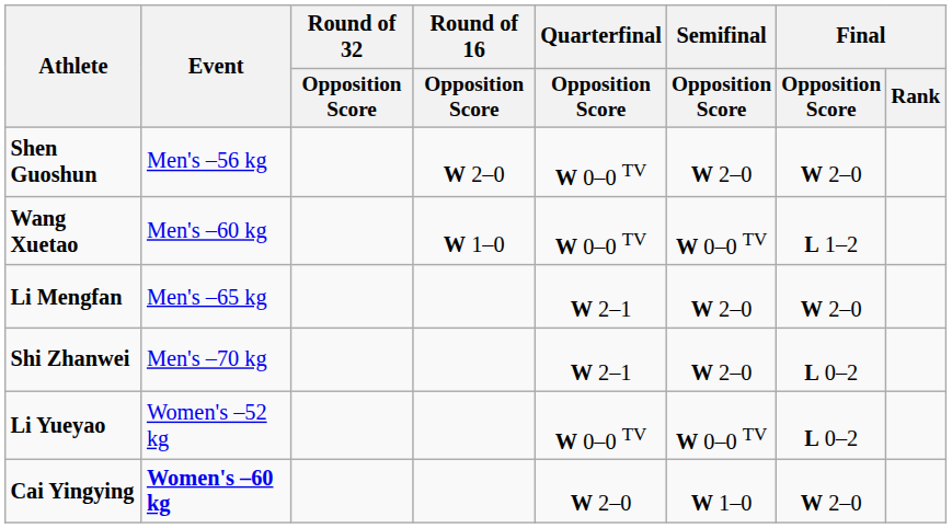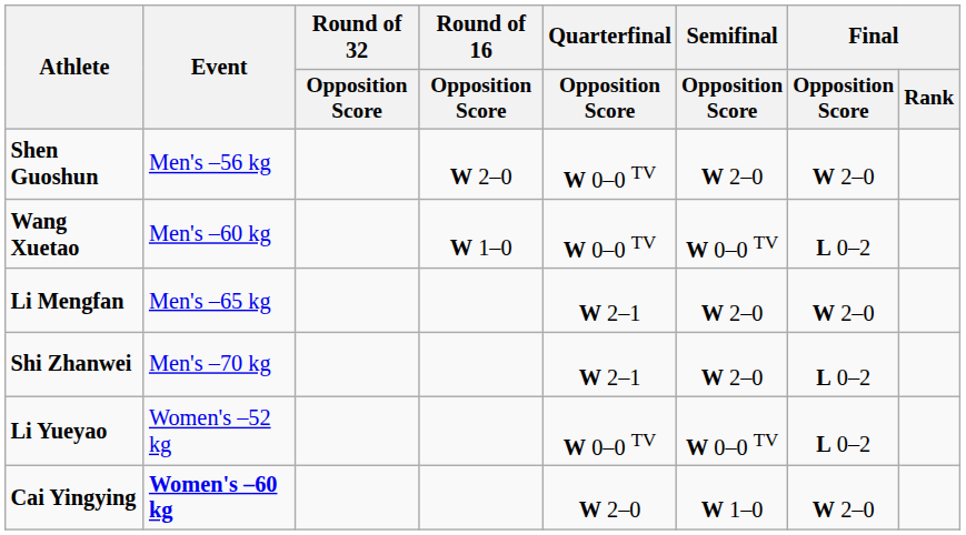 <table class=wikitable style=font-size:90%;text-align:center>
 <tr>
 <th rowspan=2>Athlete</th>
 <th rowspan=2>Event</th>
 <th>Round of 32</th>
 <th>Round of 16</th>
 <th>Quarterfinal</th>
 <th>Semifinal</th>
 <th colspan=2>Final</th>
 </tr>
 <tr style=font-size:95%>
 <th>Opposition<br>Score</th>
 <th>Opposition<br>Score</th>
 <th>Opposition<br>Score</th>
 <th>Opposition<br>Score</th>
 <th>Opposition<br>Score</th>
 <th>Rank</th>
 </tr>
 <tr>
 <td align=left><strong>Shen Guoshun</strong></td>
 <td align=left><a href='#'>Men's –56 kg</a></td>
 <td></td>
 <td><br><strong>W</strong> 2–0</td>
 <td><br><strong>W</strong> 0–0 <sup>TV</sup></td>
 <td><br><strong>W</strong> 2–0</td>
 <td><br><strong>W</strong> 2–0</td>
 <td></td>
 </tr>
 <tr>
 <td align=left><strong>Wang Xuetao</strong></td>
 <td align=left><a href='#'>Men's –60 kg</a></td>
 <td></td>
 <td><br><strong>W</strong> 1–0</td>
 <td><br><strong>W</strong> 0–0 <sup>TV</sup></td>
 <td><br><strong>W</strong> 0–0 <sup>TV</sup></td>
-<td><br><strong>L</strong> 1–2</td>
+<td><br><strong>L</strong> 0–2</td>
 <td></td>
 </tr>
 <tr>
 <td align=left><strong>Li Mengfan</strong></td>
 <td align=left><a href='#'>Men's –65 kg</a></td>
 <td></td>
 <td></td>
 <td><br><strong>W</strong> 2–1</td>
 <td><br><strong>W</strong> 2–0</td>
 <td><br><strong>W</strong> 2–0</td>
 <td></td>
 </tr>
 <tr>
 <td align=left><strong>Shi Zhanwei</strong></td>
 <td align=left><a href='#'>Men's –70 kg</a></td>
 <td></td>
 <td></td>
 <td><br><strong>W</strong> 2–1</td>
 <td><br><strong>W</strong> 2–0</td>
 <td><br><strong>L</strong> 0–2</td>
 <td></td>
 </tr>
 <tr>
 <td align=left><strong>Li Yueyao</strong></td>
 <td align=left><a href='#'>Women's –52 kg</a></td>
 <td></td>
 <td></td>
 <td><br><strong>W</strong> 0–0 <sup>TV</sup></td>
 <td><br><strong>W</strong> 0–0 <sup>TV</sup></td>
 <td><br><strong>L</strong> 0–2</td>
 <td></td>
 </tr>
 <tr>
 <td align=left><strong>Cai Yingying</strong></td>
 <td align=left><strong><a href='#'>Women's –60 kg</a></strong></td>
 <td></td>
 <td></td>
 <td><br><strong>W</strong> 2–0</td>
 <td><br><strong>W</strong> 1–0</td>
 <td><br><strong>W</strong> 2–0</td>
 <td></td>
 </tr>
 </table>
